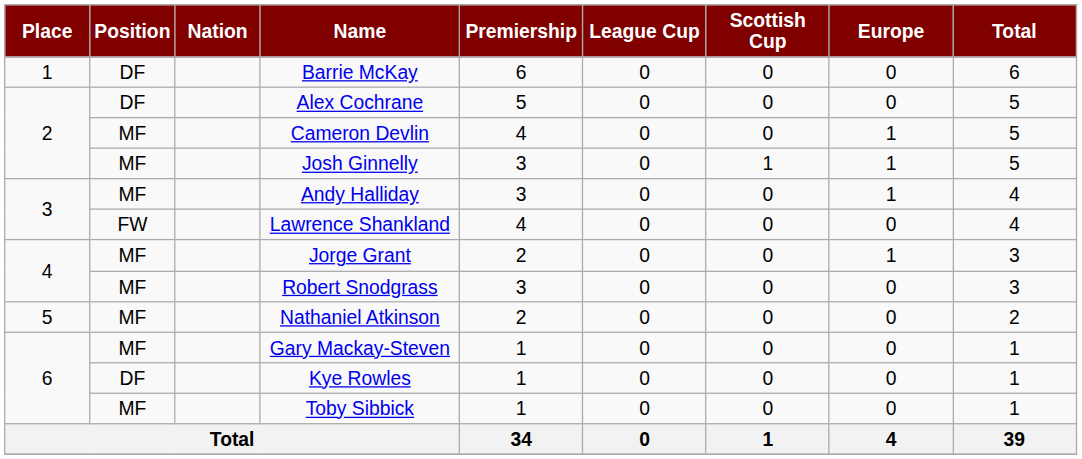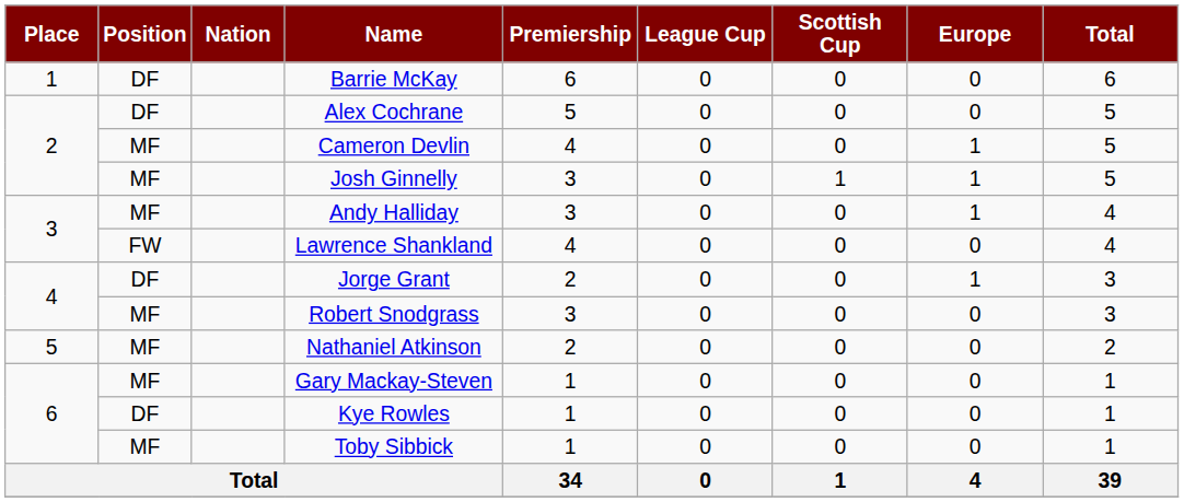 <table class="wikitable" style="font-size: 95%; text-align: center;">
 <tr>
 <th style="background:maroon; color:white;" scope="col" width=60>Place</th>
 <th style="background:maroon; color:white;" scope="col" width=60>Position</th>
 <th style="background:maroon; color:white;" scope="col" width=60>Nation</th>
 <th style="background:maroon; color:white;" scope="col" width=150>Name</th>
 <th style="background:maroon; color:white;" scope="col" width=90>Premiership</th>
 <th style="background:maroon; color:white;" scope="col" width=90>League Cup</th>
 <th style="background:maroon; color:white;" scope="col" width=90>Scottish Cup</th>
 <th style="background:maroon; color:white;" scope="col" width=90>Europe</th>
 <th style="background:maroon; color:white;" scope="col" width=90>Total</th>
 </tr>
 <tr>
 <td>1</td>
 <td>DF</td>
 <td></td>
 <td><a href='#'>Barrie McKay</a></td>
 <td>6</td>
 <td>0</td>
 <td>0</td>
 <td>0</td>
 <td>6</td>
 </tr>
 <tr>
 <td rowspan="3">2</td>
 <td>DF</td>
 <td></td>
 <td><a href='#'>Alex Cochrane</a></td>
 <td>5</td>
 <td>0</td>
 <td>0</td>
 <td>0</td>
 <td>5</td>
 </tr>
 <tr>
 <td>MF</td>
 <td></td>
 <td><a href='#'>Cameron Devlin</a></td>
 <td>4</td>
 <td>0</td>
 <td>0</td>
 <td>1</td>
 <td>5</td>
 </tr>
 <tr>
 <td>MF</td>
 <td></td>
 <td><a href='#'>Josh Ginnelly</a></td>
 <td>3</td>
 <td>0</td>
 <td>1</td>
 <td>1</td>
 <td>5</td>
 </tr>
 <tr>
 <td rowspan="2">3</td>
 <td>MF</td>
 <td></td>
 <td><a href='#'>Andy Halliday</a></td>
 <td>3</td>
 <td>0</td>
 <td>0</td>
 <td>1</td>
 <td>4</td>
 </tr>
 <tr>
 <td>FW</td>
 <td></td>
 <td><a href='#'>Lawrence Shankland</a></td>
 <td>4</td>
 <td>0</td>
 <td>0</td>
 <td>0</td>
 <td>4</td>
 </tr>
 <tr>
 <td rowspan="2">4</td>
-<td>MF</td>
+<td>DF</td>
 <td></td>
 <td><a href='#'>Jorge Grant</a></td>
 <td>2</td>
 <td>0</td>
 <td>0</td>
 <td>1</td>
 <td>3</td>
 </tr>
 <tr>
 <td>MF</td>
 <td></td>
 <td><a href='#'>Robert Snodgrass</a></td>
 <td>3</td>
 <td>0</td>
 <td>0</td>
 <td>0</td>
 <td>3</td>
 </tr>
 <tr>
 <td>5</td>
 <td>MF</td>
 <td></td>
 <td><a href='#'>Nathaniel Atkinson</a></td>
 <td>2</td>
 <td>0</td>
 <td>0</td>
 <td>0</td>
 <td>2</td>
 </tr>
 <tr>
 <td rowspan="3">6</td>
 <td>MF</td>
 <td></td>
 <td><a href='#'>Gary Mackay-Steven</a></td>
 <td>1</td>
 <td>0</td>
 <td>0</td>
 <td>0</td>
 <td>1</td>
 </tr>
 <tr>
 <td>DF</td>
 <td></td>
 <td><a href='#'>Kye Rowles</a></td>
 <td>1</td>
 <td>0</td>
 <td>0</td>
 <td>0</td>
 <td>1</td>
 </tr>
 <tr>
 <td>MF</td>
 <td></td>
 <td><a href='#'>Toby Sibbick</a></td>
 <td>1</td>
 <td>0</td>
 <td>0</td>
 <td>0</td>
 <td>1</td>
 </tr>
 <tr>
 <th colspan=4>Total</th>
 <th>34</th>
 <th>0</th>
 <th>1</th>
 <th>4</th>
 <th>39</th>
 </tr>
 <tr>
 </tr>
 </table>
